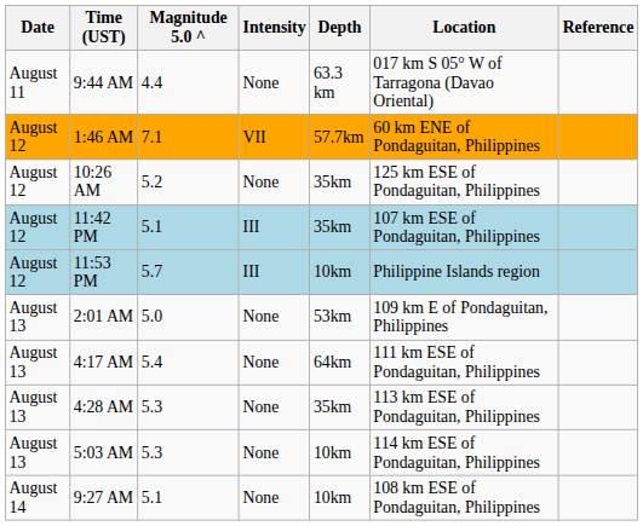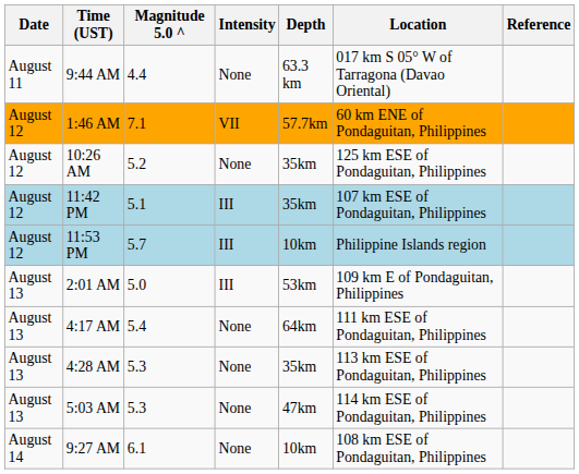 <table class="wikitable">
 <tr>
 <th>Date</th>
 <th>Time (UST)</th>
 <th>Magnitude 5.0 ^ </th>
 <th>Intensity</th>
 <th>Depth</th>
 <th>Location</th>
 <th>Reference</th>
 </tr>
 <tr>
 <td>August 11</td>
 <td>9:44 AM</td>
 <td>4.4</td>
 <td>None</td>
 <td>63.3 km</td>
 <td>017 km S 05° W of Tarragona (Davao Oriental)</td>
 <td></td>
 </tr>
 <tr bgcolor="orange">
 <td>August 12</td>
 <td>1:46 AM</td>
 <td>7.1</td>
 <td>VII</td>
 <td>57.7km</td>
 <td>60 km ENE of Pondaguitan, Philippines</td>
 <td></td>
 </tr>
 <tr>
 <td>August 12</td>
 <td>10:26 AM</td>
 <td>5.2</td>
 <td>None</td>
 <td>35km</td>
 <td>125 km ESE of Pondaguitan, Philippines</td>
 <td></td>
 </tr>
 <tr bgcolor="#ADD8E6">
 <td>August 12</td>
 <td>11:42 PM</td>
 <td>5.1</td>
 <td>III</td>
 <td>35km</td>
 <td>107 km ESE of Pondaguitan, Philippines</td>
 <td></td>
 </tr>
 <tr bgcolor="#ADD8E6">
 <td>August 12</td>
 <td>11:53 PM</td>
 <td>5.7</td>
 <td>III</td>
 <td>10km</td>
 <td>Philippine Islands region</td>
 <td></td>
 </tr>
 <tr>
 <td>August 13</td>
 <td>2:01 AM</td>
 <td>5.0</td>
-<td>None</td>
+<td>III</td>
 <td>53km</td>
 <td>109 km E of Pondaguitan, Philippines</td>
 <td></td>
 </tr>
 <tr>
 <td>August 13</td>
 <td>4:17 AM</td>
 <td>5.4</td>
 <td>None</td>
 <td>64km</td>
 <td>111 km ESE of Pondaguitan, Philippines</td>
 <td></td>
 </tr>
 <tr>
 <td>August 13</td>
 <td>4:28 AM</td>
 <td>5.3</td>
 <td>None</td>
 <td>35km</td>
 <td>113 km ESE of Pondaguitan, Philippines</td>
 <td></td>
 </tr>
 <tr>
 <td>August 13</td>
 <td>5:03 AM</td>
 <td>5.3</td>
 <td>None</td>
-<td>10km</td>
+<td>47km</td>
 <td>114 km ESE of Pondaguitan, Philippines</td>
 <td></td>
 </tr>
 <tr>
 <td>August 14</td>
 <td>9:27 AM</td>
-<td>5.1</td>
+<td>6.1</td>
 <td>None</td>
 <td>10km</td>
 <td>108 km ESE of Pondaguitan, Philippines</td>
 <td></td>
 </tr>
 </table>
